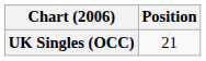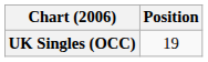 <table class="wikitable plainrowheaders" style="text-align:center">
 <tr>
 <th>Chart (2006)</th>
 <th>Position</th>
 </tr>
 <tr>
 <th scope="row">UK Singles (OCC)</th>
-<td>21</td>
+<td>19</td>
 </tr>
 </table>
